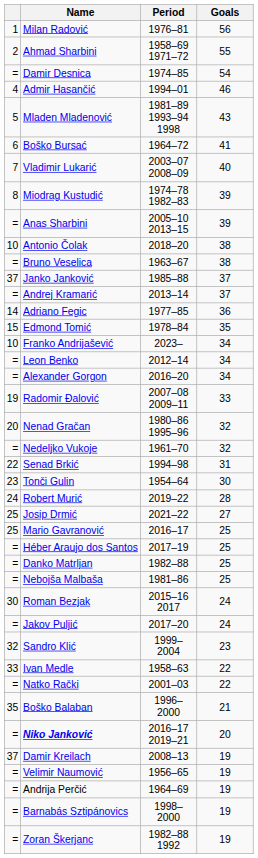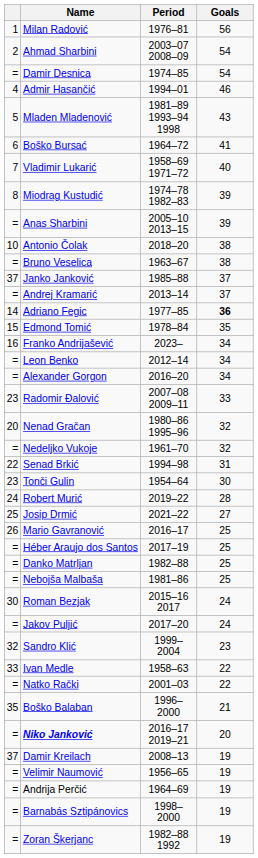 <table class="wikitable" style="font-size: 95%; text-align: center">
 <tr>
 <th></th>
 <th>Name</th>
 <th style="width: 5em;">Period</th>
 <th style="width: 5em;">Goals</th>
 </tr>
 <tr>
 <td style="text-align:right;">1</td>
 <td style="text-align:left;"> <a href='#'>Milan Radović</a></td>
 <td>1976–81</td>
 <td>56</td>
 </tr>
 <tr>
 <td style="text-align:right;">2</td>
 <td style="text-align:left;"> <a href='#'>Ahmad Sharbini</a></td>
-<td>1958–69<br>1971–72</td>
-<td>55</td>
+<td>2003–07<br>2008–09</td>
+<td>54</td>
 </tr>
 <tr>
 <td style="text-align:right;">=</td>
 <td style="text-align:left;"> <a href='#'>Damir Desnica</a></td>
 <td>1974–85</td>
 <td>54</td>
 </tr>
 <tr>
 <td style="text-align:right;">4</td>
 <td style="text-align:left;"> <a href='#'>Admir Hasančić</a></td>
 <td>1994–01</td>
 <td>46</td>
 </tr>
 <tr>
 <td style="text-align:right;">5</td>
 <td style="text-align:left;">  <a href='#'>Mladen Mladenović</a></td>
 <td>1981–89<br>1993–94<br>1998</td>
 <td>43</td>
 </tr>
 <tr>
 <td style="text-align:right;">6</td>
 <td style="text-align:left;"> <a href='#'>Boško Bursać</a></td>
 <td>1964–72</td>
 <td>41</td>
 </tr>
 <tr>
 <td style="text-align:right;">7</td>
 <td style="text-align:left;"> <a href='#'>Vladimir Lukarić</a></td>
-<td>2003–07<br>2008–09</td>
+<td>1958–69<br>1971–72</td>
 <td>40</td>
 </tr>
 <tr>
 <td style="text-align:right;">8</td>
 <td style="text-align:left;"> <a href='#'>Miodrag Kustudić</a></td>
 <td>1974–78<br>1982–83</td>
 <td>39</td>
 </tr>
 <tr>
 <td style="text-align:right;">=</td>
 <td style="text-align:left;"> <a href='#'>Anas Sharbini</a></td>
 <td>2005–10<br>2013–15</td>
 <td>39</td>
 </tr>
 <tr>
 <td style="text-align:right;">10</td>
 <td style="text-align:left;"> <a href='#'>Antonio Čolak</a></td>
 <td>2018–20</td>
 <td>38</td>
 </tr>
 <tr>
 <td style="text-align:right;">=</td>
 <td style="text-align:left;"> <a href='#'>Bruno Veselica</a></td>
 <td>1963–67</td>
 <td>38</td>
 </tr>
 <tr>
 <td style="text-align:right;">37</td>
 <td style="text-align:left;"> <a href='#'>Janko Janković</a></td>
 <td>1985–88</td>
 <td>37</td>
 </tr>
 <tr>
 <td style="text-align:right;">=</td>
 <td style="text-align:left;"> <a href='#'>Andrej Kramarić</a></td>
 <td>2013–14</td>
 <td>37</td>
 </tr>
 <tr>
 <td style="text-align:right;">14</td>
 <td style="text-align:left;"> <a href='#'>Adriano Fegic</a></td>
 <td>1977–85</td>
-<td>36</td>
+<td><strong>36</strong></td>
 </tr>
 <tr>
 <td style="text-align:right;">15</td>
 <td style="text-align:left;"> <a href='#'>Edmond Tomić</a></td>
 <td>1978–84</td>
 <td>35</td>
 </tr>
 <tr>
-<td style="text-align:right;">10</td>
+<td style="text-align:right;">16</td>
 <td style="text-align:left;"> <a href='#'>Franko Andrijašević</a></td>
 <td>2023–</td>
 <td>34</td>
 </tr>
 <tr>
 <td style="text-align:right;">=</td>
 <td style="text-align:left;"> <a href='#'>Leon Benko</a></td>
 <td>2012–14</td>
 <td>34</td>
 </tr>
 <tr>
 <td style="text-align:right;">=</td>
 <td style="text-align:left;"> <a href='#'>Alexander Gorgon</a></td>
 <td>2016–20</td>
 <td>34</td>
 </tr>
 <tr>
-<td style="text-align:right;">19</td>
+<td style="text-align:right;">23</td>
 <td style="text-align:left;"> <a href='#'>Radomir Đalović</a></td>
 <td>2007–08<br>2009–11</td>
 <td>33</td>
 </tr>
 <tr>
 <td style="text-align:right;">20</td>
 <td style="text-align:left;">  <a href='#'>Nenad Gračan</a></td>
 <td>1980–86<br>1995–96</td>
 <td>32</td>
 </tr>
 <tr>
 <td style="text-align:right;">=</td>
 <td style="text-align:left;"> <a href='#'>Nedeljko Vukoje</a></td>
 <td>1961–70</td>
 <td>32</td>
 </tr>
 <tr>
 <td style="text-align:right;">22</td>
 <td style="text-align:left;"> <a href='#'>Senad Brkić</a></td>
 <td>1994–98</td>
 <td>31</td>
 </tr>
 <tr>
 <td style="text-align:right;">23</td>
 <td style="text-align:left;"> <a href='#'>Tonči Gulin</a></td>
 <td>1954–64</td>
 <td>30</td>
 </tr>
 <tr>
 <td style="text-align:right;">24</td>
 <td style="text-align:left;"> <a href='#'>Robert Murić</a></td>
 <td>2019–22</td>
 <td>28</td>
 </tr>
 <tr>
 <td style="text-align:right;">25</td>
 <td style="text-align:left;"> <a href='#'>Josip Drmić</a></td>
 <td>2021–22</td>
 <td>27</td>
 </tr>
 <tr>
-<td style="text-align:right;">25</td>
+<td style="text-align:right;">26</td>
 <td style="text-align:left;"> <a href='#'>Mario Gavranović</a></td>
 <td>2016–17</td>
 <td>25</td>
 </tr>
 <tr>
 <td style="text-align:right;">=</td>
 <td style="text-align:left;"> <a href='#'>Héber Araujo dos Santos</a></td>
 <td>2017–19</td>
 <td>25</td>
 </tr>
 <tr>
 <td style="text-align:right;">=</td>
 <td style="text-align:left;"> <a href='#'>Danko Matrljan</a></td>
 <td>1982–88</td>
 <td>25</td>
 </tr>
 <tr>
 <td style="text-align:right;">=</td>
 <td style="text-align:left;"> <a href='#'>Nebojša Malbaša</a></td>
 <td>1981–86</td>
 <td>25</td>
 </tr>
 <tr>
 <td style="text-align:right;">30</td>
 <td style="text-align:left;"> <a href='#'>Roman Bezjak</a></td>
 <td>2015–16<br>2017</td>
 <td>24</td>
 </tr>
 <tr>
 <td style="text-align:right;">=</td>
 <td style="text-align:left;"> <a href='#'>Jakov Puljić</a></td>
 <td>2017–20</td>
 <td>24</td>
 </tr>
 <tr>
 <td style="text-align:right;">32</td>
 <td style="text-align:left;"> <a href='#'>Sandro Klić</a></td>
 <td>1999–2004</td>
 <td>23</td>
 </tr>
 <tr>
 <td style="text-align:right;">33</td>
 <td style="text-align:left;"> <a href='#'>Ivan Medle</a></td>
 <td>1958–63</td>
 <td>22</td>
 </tr>
 <tr>
 <td style="text-align:right;">=</td>
 <td style="text-align:left;"> <a href='#'>Natko Rački</a></td>
 <td>2001–03</td>
 <td>22</td>
 </tr>
 <tr>
 <td style="text-align:right;">35</td>
 <td style="text-align:left;"> <a href='#'>Boško Balaban</a></td>
 <td>1996–2000</td>
 <td>21</td>
 </tr>
 <tr>
 <td style="text-align:right;">=</td>
 <td style="text-align:left;"> <strong><em><a href='#'>Niko Janković</a></em></strong></td>
 <td>2016–17<br>2019–21</td>
 <td>20</td>
 </tr>
 <tr>
 <td style="text-align:right;">37</td>
 <td style="text-align:left;"> <a href='#'>Damir Kreilach</a></td>
 <td>2008–13</td>
 <td>19</td>
 </tr>
 <tr>
 <td style="text-align:right;">=</td>
 <td style="text-align:left;"> <a href='#'>Velimir Naumović</a></td>
 <td>1956–65</td>
 <td>19</td>
 </tr>
 <tr>
 <td style="text-align:right;">=</td>
 <td style="text-align:left;"> Andrija Perčić</td>
 <td>1964–69</td>
 <td>19</td>
 </tr>
 <tr>
 <td style="text-align:right;">=</td>
 <td style="text-align:left;"> <a href='#'>Barnabás Sztipánovics</a></td>
 <td>1998–2000</td>
 <td>19</td>
 </tr>
 <tr>
 <td style="text-align:right;">=</td>
 <td style="text-align:left;">  <a href='#'>Zoran Škerjanc</a></td>
 <td>1982–88<br>1992</td>
 <td>19</td>
 </tr>
 </table>
